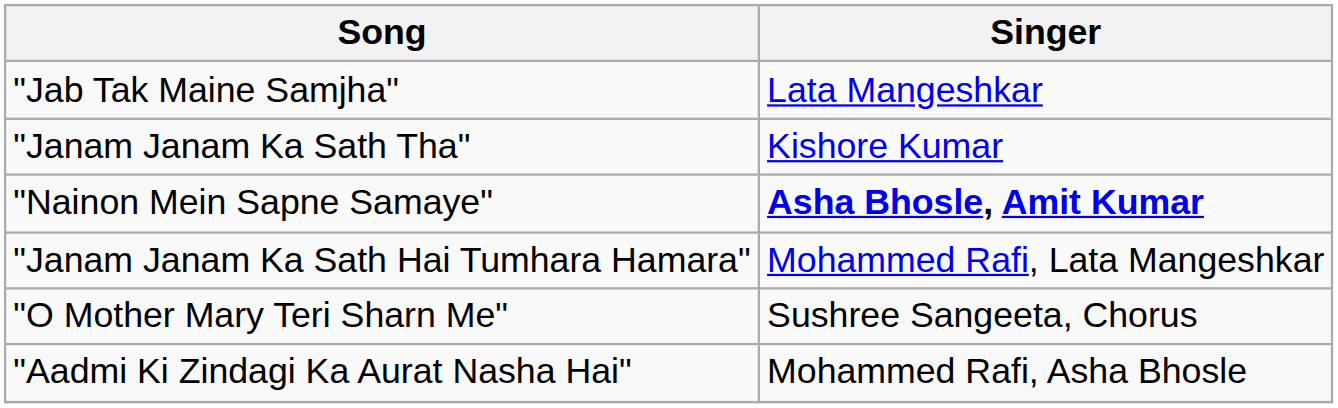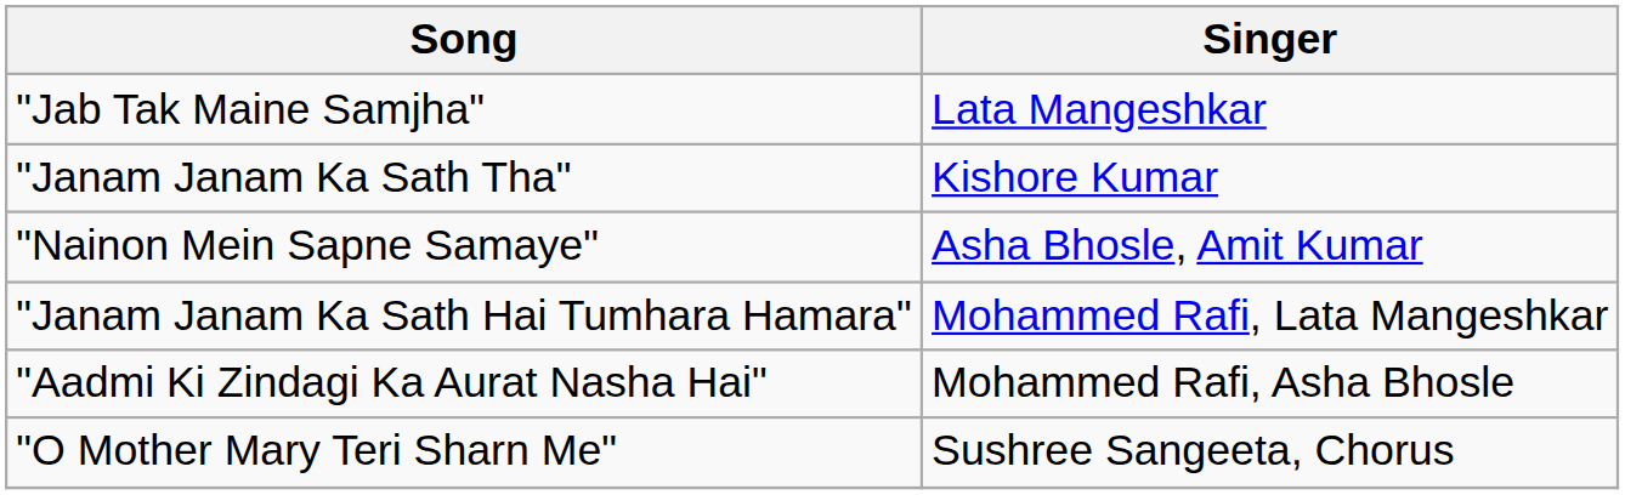 <table class="wikitable">
 <tr>
 <th>Song</th>
 <th>Singer</th>
 </tr>
 <tr>
 <td>"Jab Tak Maine Samjha"</td>
 <td><a href='#'>Lata Mangeshkar</a></td>
 </tr>
 <tr>
 <td>"Janam Janam Ka Sath Tha"</td>
 <td><a href='#'>Kishore Kumar</a></td>
 </tr>
 <tr>
 <td>"Nainon Mein Sapne Samaye"</td>
-<td><strong><a href='#'>Asha Bhosle</a>, <a href='#'>Amit Kumar</a></strong></td>
+<td><a href='#'>Asha Bhosle</a>, <a href='#'>Amit Kumar</a></td>
 </tr>
 <tr>
 <td>"Janam Janam Ka Sath Hai Tumhara Hamara"</td>
 <td><a href='#'>Mohammed Rafi</a>, Lata Mangeshkar</td>
 </tr>
 <tr>
+<td>"Aadmi Ki Zindagi Ka Aurat Nasha Hai"</td>
+<td>Mohammed Rafi, Asha Bhosle</td>
+</tr>
+<tr>
 <td>"O Mother Mary Teri Sharn Me"</td>
 <td>Sushree Sangeeta, Chorus</td>
 </tr>
 <tr>
-<td>"Aadmi Ki Zindagi Ka Aurat Nasha Hai"</td>
-<td>Mohammed Rafi, Asha Bhosle</td>
-</tr>
-<tr>
 </tr>
 </table>
